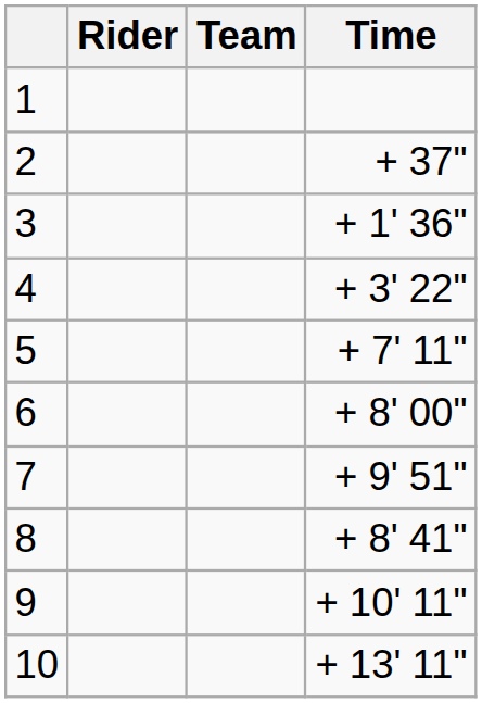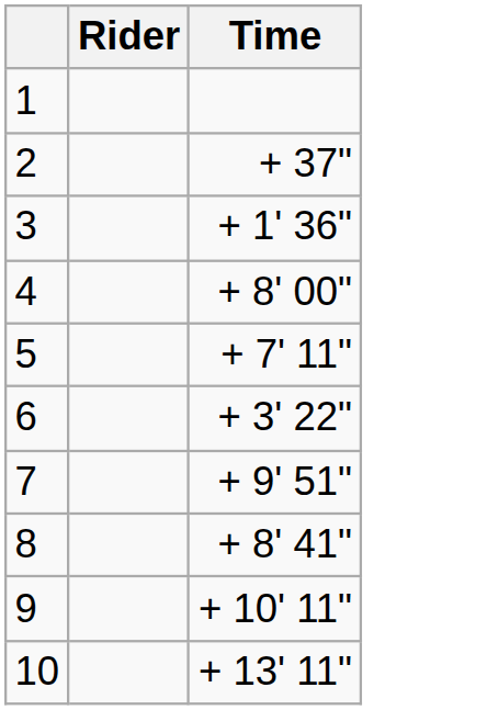 <table class="wikitable">
 <tr>
 <th></th>
 <th>Rider</th>
-<th>Team</th>
 <th>Time</th>
 </tr>
 <tr>
 <td>1</td>
 <td> </td>
-<td></td>
 <td style="text-align:right;"></td>
 </tr>
 <tr>
 <td>2</td>
-<td></td>
 <td></td>
 <td style="text-align:right;">+ 37"</td>
 </tr>
 <tr>
 <td>3</td>
 <td> </td>
-<td></td>
 <td style="text-align:right;">+ 1' 36"</td>
 </tr>
 <tr>
 <td>4</td>
 <td></td>
-<td></td>
-<td style="text-align:right;">+ 3' 22"</td>
+<td style="text-align:right;">+ 8' 00"</td>
 </tr>
 <tr>
 <td>5</td>
-<td></td>
 <td></td>
 <td style="text-align:right;">+ 7' 11"</td>
 </tr>
 <tr>
 <td>6</td>
 <td></td>
-<td></td>
-<td style="text-align:right;">+ 8' 00"</td>
+<td style="text-align:right;">+ 3' 22"</td>
 </tr>
 <tr>
 <td>7</td>
-<td></td>
 <td></td>
 <td style="text-align:right;">+ 9' 51"</td>
 </tr>
 <tr>
 <td>8</td>
 <td></td>
-<td></td>
 <td style="text-align:right;">+ 8' 41"</td>
 </tr>
 <tr>
 <td>9</td>
-<td></td>
 <td></td>
 <td style="text-align:right;">+ 10' 11"</td>
 </tr>
 <tr>
 <td>10</td>
 <td></td>
-<td></td>
 <td style="text-align:right;">+ 13' 11"</td>
 </tr>
 </table>
